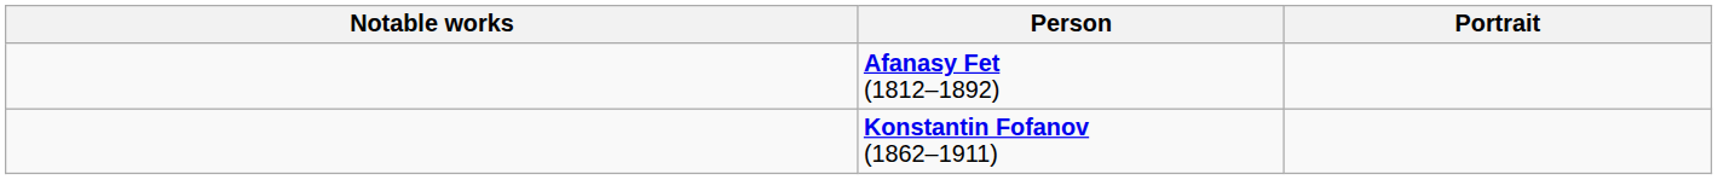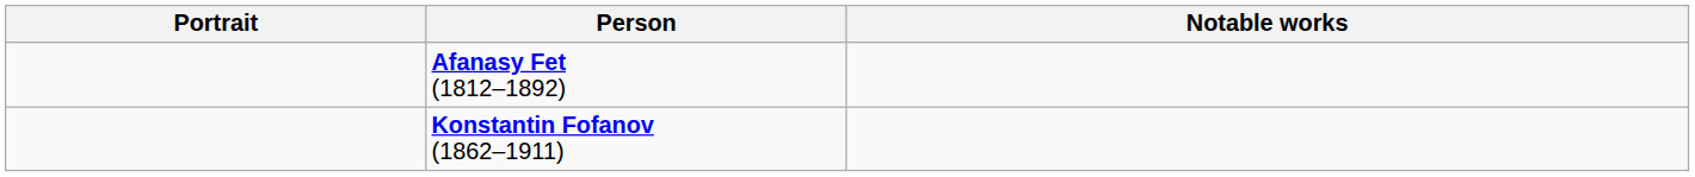 <table class="wikitable" style="width:90%;">
 <tr>
+<th style="width:25%;">Portrait</th>
+<th style="width:25%;">Person</th>
 <th style="width:50%;">Notable works</th>
-<th style="width:25%;">Person</th>
-<th style="width:25%;">Portrait</th>
 </tr>
 <tr>
+<td align=center></td>
+<td><strong><a href='#'>Afanasy Fet</a></strong><br> (1812–1892)</td>
 <td></td>
-<td><strong><a href='#'>Afanasy Fet</a></strong><br> (1812–1892)</td>
-<td align=center></td>
 </tr>
 <tr>
+<td align=center></td>
+<td><strong><a href='#'>Konstantin Fofanov</a></strong><br> (1862–1911)</td>
 <td></td>
-<td><strong><a href='#'>Konstantin Fofanov</a></strong><br> (1862–1911)</td>
-<td align=center></td>
 </tr>
 </table>
